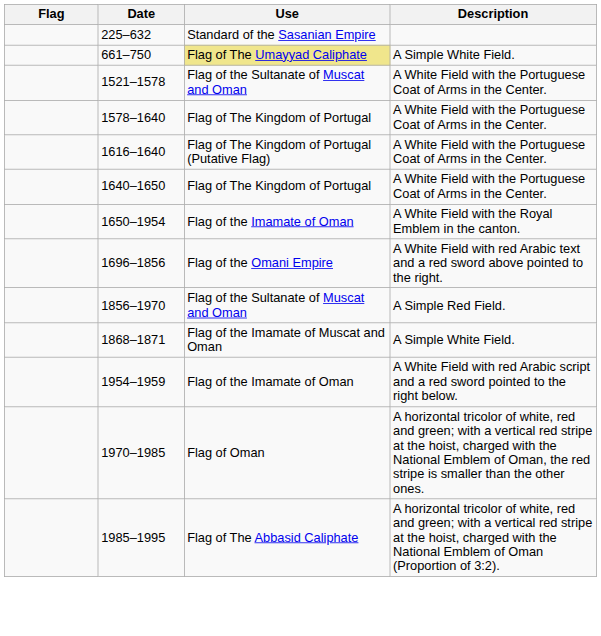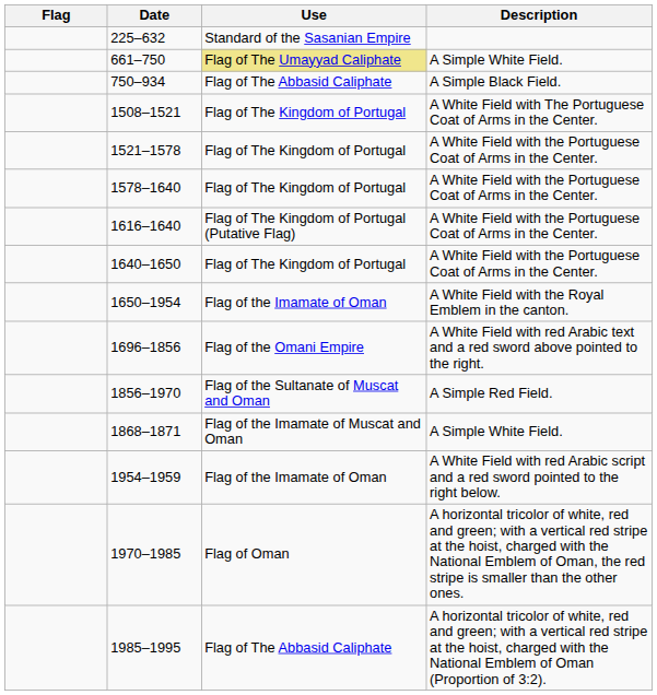 <table class="wikitable">
 <tr>
 <th style="width:110px;">Flag</th>
 <th style="width:100px;">Date</th>
 <th style="width:250px;">Use</th>
 <th style="width:250px;">Description</th>
 </tr>
 <tr>
 <td></td>
 <td>225–632</td>
 <td>Standard of the <a href='#'>Sasanian Empire</a></td>
 <td></td>
 </tr>
 <tr>
 <td></td>
 <td>661–750</td>
 <td style="background: khaki;">Flag of The <a href='#'>Umayyad Caliphate</a></td>
 <td>A Simple White Field.</td>
 </tr>
 <tr>
 <td></td>
+<td>750–934</td>
+<td>Flag of The <a href='#'>Abbasid Caliphate</a></td>
+<td>A Simple Black Field.</td>
+</tr>
+<tr>
+<td></td>
+<td>1508–1521</td>
+<td>Flag of The <a href='#'>Kingdom of Portugal</a></td>
+<td>A White Field with The Portuguese Coat of Arms in the Center.</td>
+</tr>
+<tr>
+<td></td>
 <td>1521–1578</td>
-<td>Flag of the Sultanate of <a href='#'>Muscat and Oman</a></td>
+<td>Flag of The Kingdom of Portugal</td>
 <td>A White Field with the Portuguese Coat of Arms in the Center.</td>
 </tr>
 <tr>
 <td></td>
 <td>1578–1640</td>
 <td>Flag of The Kingdom of Portugal</td>
 <td>A White Field with the Portuguese Coat of Arms in the Center.</td>
 </tr>
 <tr>
 <td></td>
 <td>1616–1640</td>
 <td>Flag of The Kingdom of Portugal (Putative Flag)</td>
 <td>A White Field with the Portuguese Coat of Arms in the Center.</td>
 </tr>
 <tr>
 <td></td>
 <td>1640–1650</td>
 <td>Flag of The Kingdom of Portugal</td>
 <td>A White Field with the Portuguese Coat of Arms in the Center.</td>
 </tr>
 <tr>
 <td></td>
 <td>1650–1954</td>
 <td>Flag of the <a href='#'>Imamate of Oman</a></td>
 <td>A White Field with the Royal Emblem in the canton.</td>
 </tr>
 <tr>
 <td></td>
 <td>1696–1856</td>
 <td>Flag of the <a href='#'>Omani Empire</a></td>
 <td>A White Field with red Arabic text and a red sword above pointed to the right.</td>
 </tr>
 <tr>
 <td></td>
 <td>1856–1970</td>
 <td>Flag of the Sultanate of <a href='#'>Muscat and Oman</a></td>
 <td>A Simple Red Field.</td>
 </tr>
 <tr>
 <td></td>
 <td>1868–1871</td>
 <td>Flag of the Imamate of Muscat and Oman</td>
 <td>A Simple White Field.</td>
 </tr>
 <tr>
 <td></td>
 <td>1954–1959</td>
 <td>Flag of the Imamate of Oman</td>
 <td>A White Field with red Arabic script and a red sword pointed to the right below.</td>
 </tr>
 <tr>
 <td></td>
 <td>1970–1985</td>
 <td>Flag of Oman</td>
 <td>A horizontal tricolor of white, red and green; with a vertical red stripe at the hoist, charged with the National Emblem of Oman, the red stripe is smaller than the other ones.</td>
 </tr>
 <tr>
 <td></td>
 <td>1985–1995</td>
 <td>Flag of The <a href='#'>Abbasid Caliphate</a></td>
 <td>A horizontal tricolor of white, red and green; with a vertical red stripe at the hoist, charged with the National Emblem of Oman (Proportion of 3:2).</td>
 </tr>
 </table>
